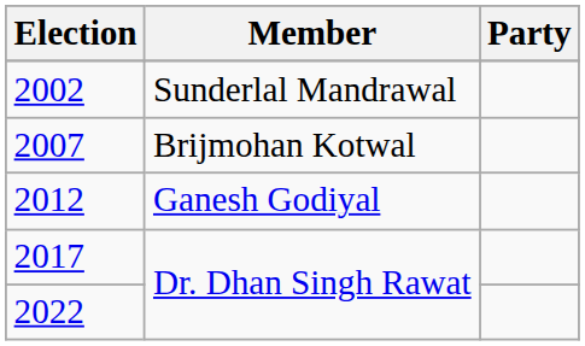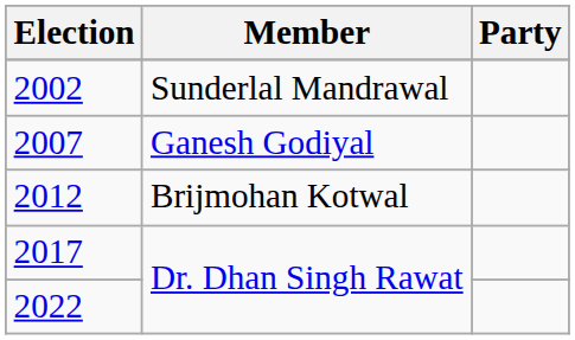 <table class="wikitable sortable">
 <tr>
 <th>Election</th>
 <th>Member</th>
 <th colspan=2>Party</th>
 </tr>
 <tr>
 </tr>
 <tr>
 </tr>
 <tr>
 <td><a href='#'>2002</a></td>
 <td>Sunderlal Mandrawal</td>
 <td></td>
 </tr>
 <tr>
 <td><a href='#'>2007</a></td>
-<td>Brijmohan Kotwal</td>
+<td><a href='#'>Ganesh Godiyal</a></td>
 <td></td>
 </tr>
 <tr>
 <td><a href='#'>2012</a></td>
-<td><a href='#'>Ganesh Godiyal</a></td>
+<td>Brijmohan Kotwal</td>
 <td></td>
 </tr>
 <tr>
 <td><a href='#'>2017</a></td>
 <td rowspan=2><a href='#'>Dr. Dhan Singh Rawat</a></td>
 <td></td>
 </tr>
 <tr>
 <td><a href='#'>2022</a></td>
 </tr>
 </table>
